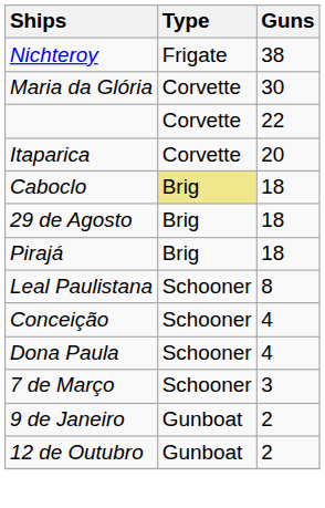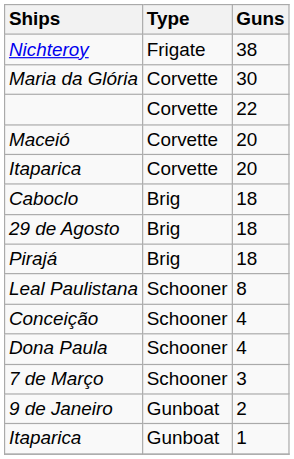 <table class="wikitable">
 <tr>
 <th style="text-align: left;">Ships</th>
 <th style="text-align: left;">Type</th>
 <th style="text-align: left;">Guns</th>
 </tr>
 <tr>
 <td><em><a href='#'>Nichteroy</a></em></td>
 <td>Frigate</td>
 <td>38</td>
 </tr>
 <tr>
 <td><em>Maria da Glória</em></td>
 <td>Corvette</td>
 <td>30</td>
 </tr>
 <tr>
 <td><em></em></td>
 <td>Corvette</td>
 <td>22</td>
 </tr>
 <tr>
+<td><em>Maceió</em></td>
+<td>Corvette</td>
+<td>20</td>
+</tr>
+<tr>
 <td><em>Itaparica</em></td>
 <td>Corvette</td>
 <td>20</td>
 </tr>
 <tr>
 <td><em>Caboclo</em></td>
-<td style="background: khaki;">Brig</td>
+<td>Brig</td>
 <td>18</td>
 </tr>
 <tr>
 <td><em>29 de Agosto</em></td>
 <td>Brig</td>
 <td>18</td>
 </tr>
 <tr>
 <td><em>Pirajá</em></td>
 <td>Brig</td>
 <td>18</td>
 </tr>
 <tr>
 <td><em>Leal Paulistana</em></td>
 <td>Schooner</td>
 <td>8</td>
 </tr>
 <tr>
 <td><em>Conceição</em></td>
 <td>Schooner</td>
 <td>4</td>
 </tr>
 <tr>
 <td><em>Dona Paula</em></td>
 <td>Schooner</td>
 <td>4</td>
 </tr>
 <tr>
 <td><em>7 de Março</em></td>
 <td>Schooner</td>
 <td>3</td>
 </tr>
 <tr>
 <td><em>9 de Janeiro</em></td>
 <td>Gunboat</td>
 <td>2</td>
 </tr>
 <tr>
-<td><em>12 de Outubro</em></td>
+<td><em>Itaparica</em></td>
 <td>Gunboat</td>
-<td>2</td>
+<td>1</td>
 </tr>
 <tr>
 </tr>
 </table>
